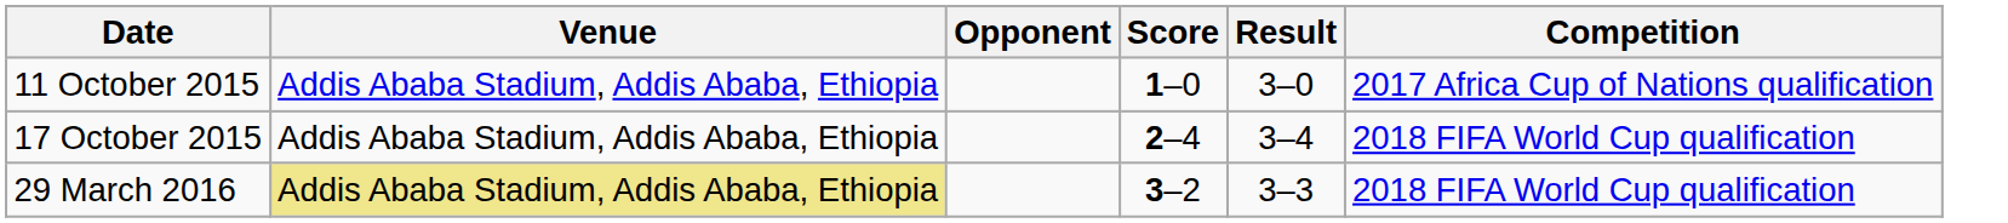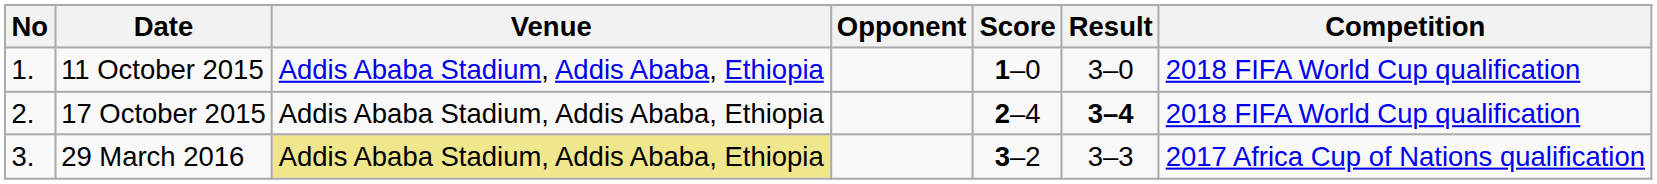 <table class="wikitable" style="font-size:85%;">
 <tr>
+<th>No</th>
 <th>Date</th>
 <th>Venue</th>
 <th>Opponent</th>
 <th>Score</th>
 <th>Result</th>
 <th>Competition</th>
 </tr>
 <tr>
+<td>1.</td>
 <td>11 October 2015</td>
 <td><a href='#'>Addis Ababa Stadium</a>, <a href='#'>Addis Ababa</a>, <a href='#'>Ethiopia</a></td>
 <td></td>
 <td align=center><strong>1</strong>–0</td>
 <td align=center>3–0</td>
-<td><a href='#'>2017 Africa Cup of Nations qualification</a></td>
+<td><a href='#'>2018 FIFA World Cup qualification</a></td>
 </tr>
 <tr>
+<td>2.</td>
 <td>17 October 2015</td>
 <td>Addis Ababa Stadium, Addis Ababa, Ethiopia</td>
 <td></td>
 <td align=center><strong>2</strong>–4</td>
-<td align=center>3–4</td>
+<td align=center><strong>3–4</strong></td>
 <td><a href='#'>2018 FIFA World Cup qualification</a></td>
 </tr>
 <tr>
+<td>3.</td>
 <td>29 March 2016</td>
 <td style="background: khaki;">Addis Ababa Stadium, Addis Ababa, Ethiopia</td>
 <td></td>
 <td align=center><strong>3</strong>–2</td>
 <td align=center>3–3</td>
-<td><a href='#'>2018 FIFA World Cup qualification</a></td>
+<td><a href='#'>2017 Africa Cup of Nations qualification</a></td>
 </tr>
 </table>
